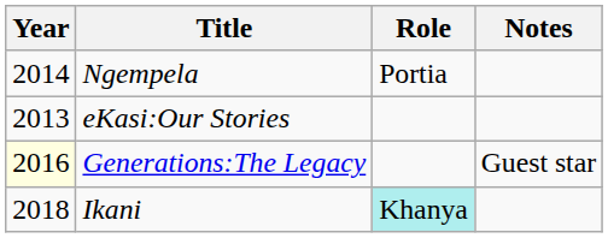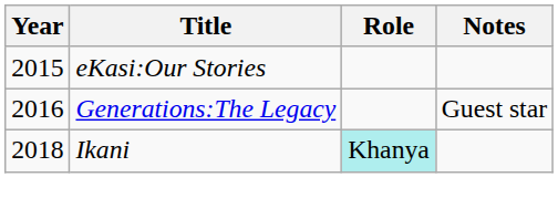 <table class="wikitable sortable">
 <tr>
 <th>Year</th>
 <th>Title</th>
 <th>Role</th>
 <th>Notes</th>
 </tr>
 <tr>
-<td>2014</td>
-<td><em>Ngempela</em></td>
-<td>Portia</td>
-<td></td>
-</tr>
-<tr>
-<td>2013</td>
+<td>2015</td>
 <td><em>eKasi:Our Stories</em></td>
 <td></td>
 <td></td>
 </tr>
 <tr>
-<td style="background: lightyellow;">2016</td>
+<td>2016</td>
 <td><em><a href='#'>Generations:The Legacy</a></em></td>
 <td></td>
 <td>Guest star</td>
 </tr>
 <tr>
 <td>2018</td>
 <td><em>Ikani</em></td>
 <td style="background: paleturquoise;">Khanya</td>
 <td></td>
 </tr>
 </table>
